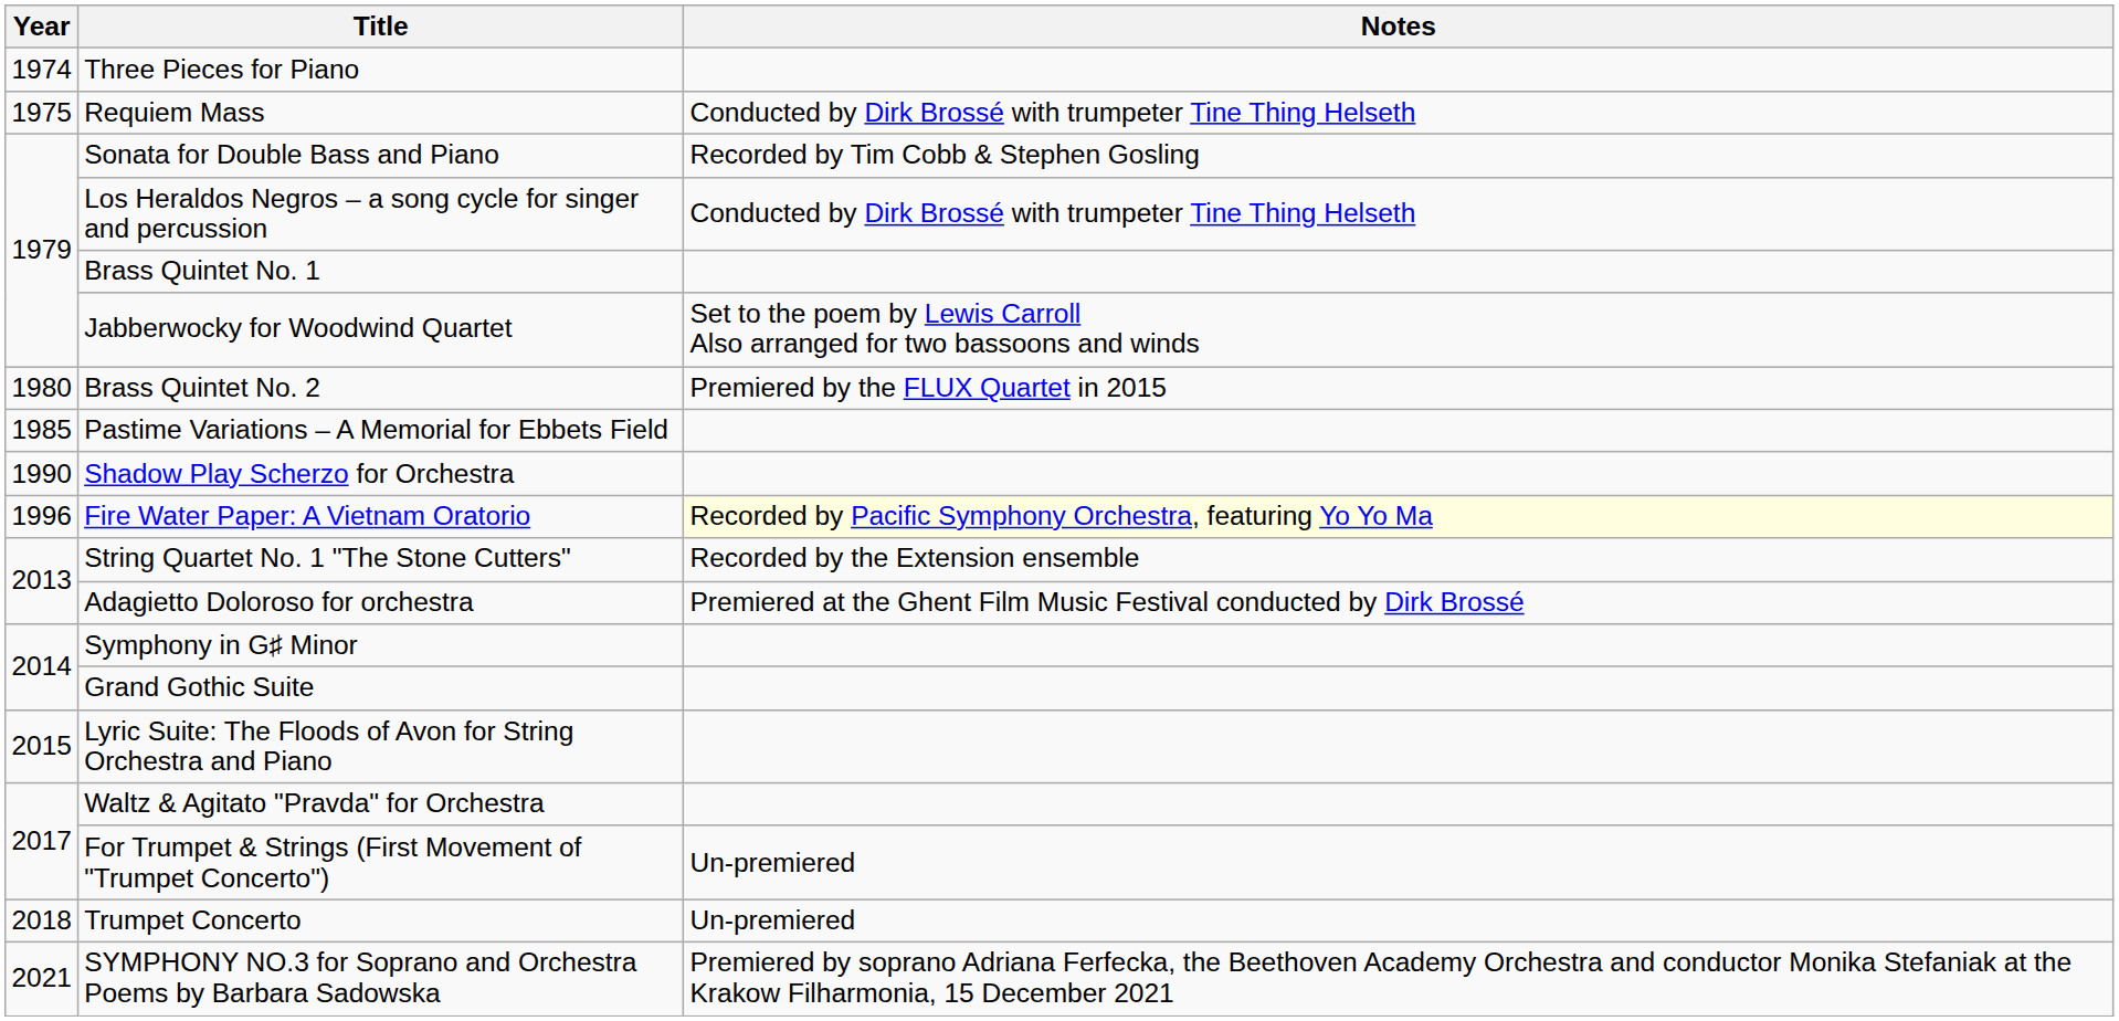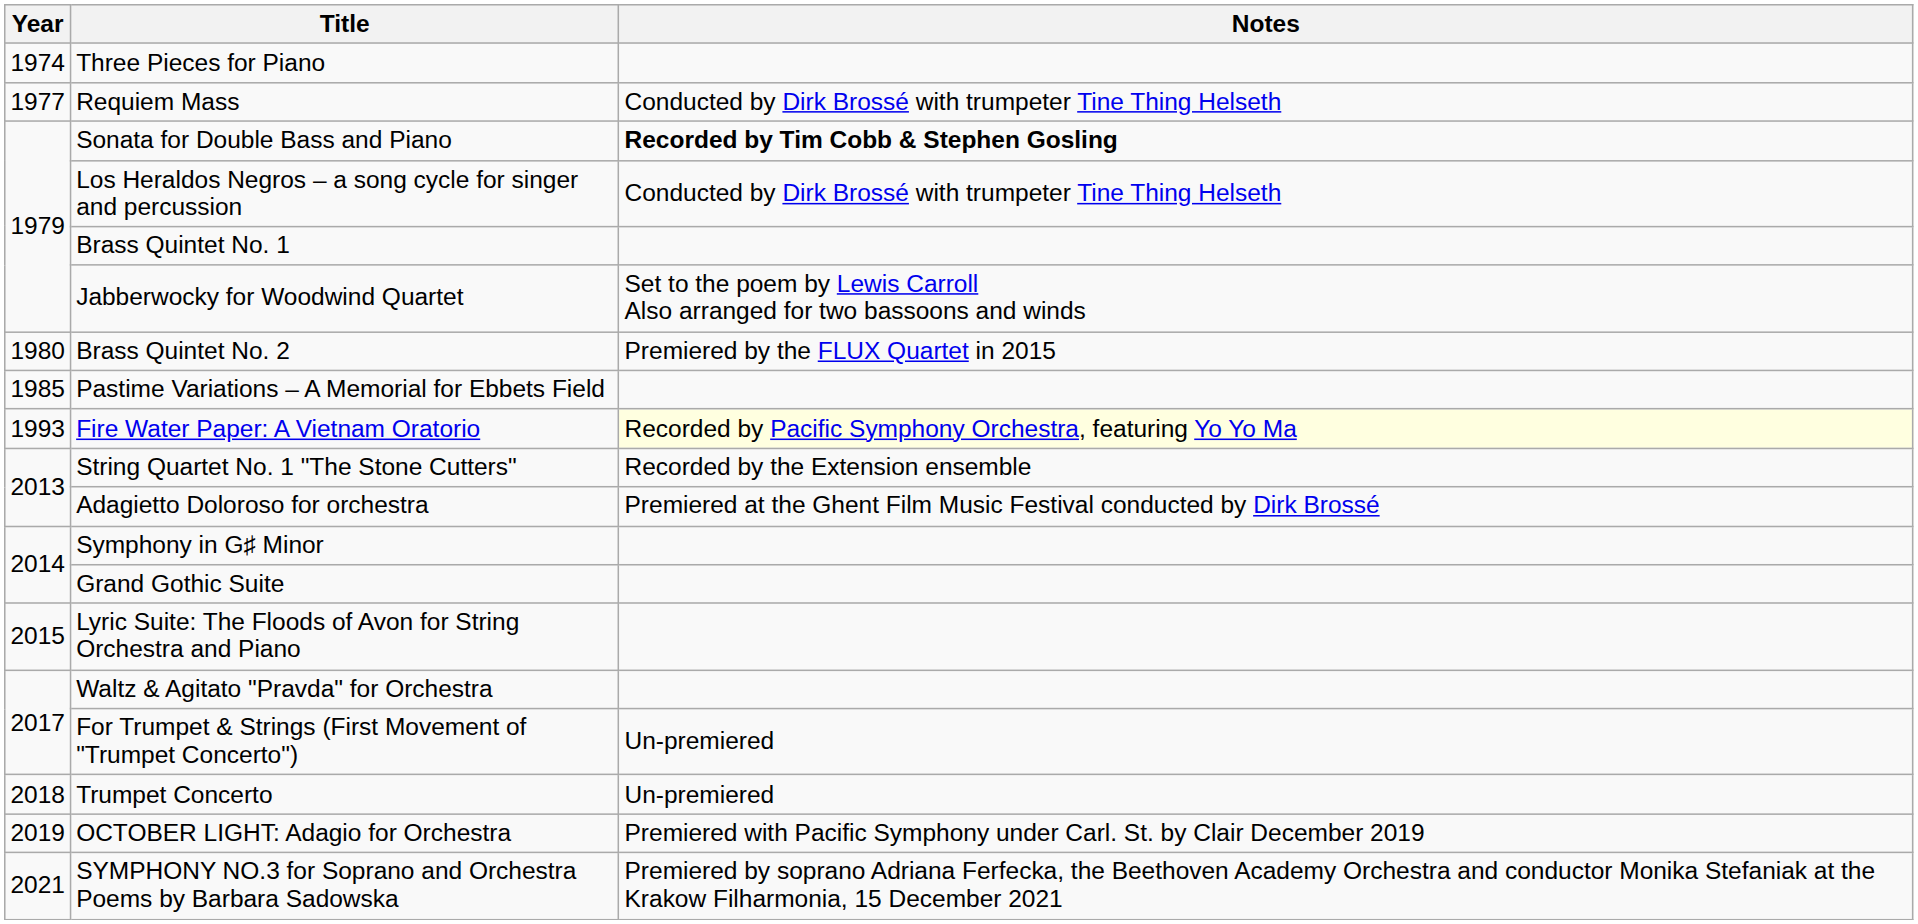 <table class="wikitable">
 <tr>
 <th>Year</th>
 <th>Title</th>
 <th>Notes</th>
 </tr>
 <tr>
 <td>1974</td>
 <td>Three Pieces for Piano</td>
 <td></td>
 </tr>
 <tr>
-<td>1975</td>
+<td>1977</td>
 <td>Requiem Mass</td>
 <td>Conducted by <a href='#'>Dirk Brossé</a> with trumpeter <a href='#'>Tine Thing Helseth</a></td>
 </tr>
 <tr>
 <td rowspan="4">1979</td>
 <td>Sonata for Double Bass and Piano</td>
-<td>Recorded by Tim Cobb & Stephen Gosling</td>
+<td><strong>Recorded by Tim Cobb & Stephen Gosling</strong></td>
 </tr>
 <tr>
 <td>Los Heraldos Negros – a song cycle for singer and percussion</td>
 <td>Conducted by <a href='#'>Dirk Brossé</a> with trumpeter <a href='#'>Tine Thing Helseth</a></td>
 </tr>
 <tr>
 <td>Brass Quintet No. 1</td>
 <td></td>
 </tr>
 <tr>
 <td>Jabberwocky for Woodwind Quartet</td>
 <td>Set to the poem by <a href='#'>Lewis Carroll</a><br>Also arranged for two bassoons and winds</td>
 </tr>
 <tr>
 <td>1980</td>
 <td>Brass Quintet No. 2</td>
 <td>Premiered by the <a href='#'>FLUX Quartet</a> in 2015</td>
 </tr>
 <tr>
 <td>1985</td>
 <td>Pastime Variations – A Memorial for Ebbets Field</td>
 <td></td>
 </tr>
 <tr>
-<td>1990</td>
-<td><a href='#'>Shadow Play Scherzo</a> for Orchestra</td>
-<td></td>
-</tr>
-<tr>
-<td>1996</td>
+<td>1993</td>
 <td><a href='#'>Fire Water Paper: A Vietnam Oratorio</a></td>
 <td style="background: lightyellow;">Recorded by <a href='#'>Pacific Symphony Orchestra</a>, featuring <a href='#'>Yo Yo Ma</a></td>
 </tr>
 <tr>
 <td rowspan="2">2013</td>
 <td>String Quartet No. 1 "The Stone Cutters"</td>
 <td>Recorded by the Extension ensemble</td>
 </tr>
 <tr>
 <td>Adagietto Doloroso for orchestra</td>
 <td>Premiered at the Ghent Film Music Festival conducted by <a href='#'>Dirk Brossé</a></td>
 </tr>
 <tr>
 <td rowspan="2">2014</td>
 <td>Symphony in G♯ Minor</td>
 <td></td>
 </tr>
 <tr>
 <td>Grand Gothic Suite</td>
 <td></td>
 </tr>
 <tr>
 <td>2015</td>
 <td>Lyric Suite: The Floods of Avon for String Orchestra and Piano</td>
 <td></td>
 </tr>
 <tr>
 <td rowspan="2">2017</td>
 <td>Waltz & Agitato "Pravda" for Orchestra</td>
 <td></td>
 </tr>
 <tr>
 <td>For Trumpet & Strings  (First Movement of "Trumpet Concerto")</td>
 <td>Un-premiered</td>
 </tr>
 <tr>
 <td>2018</td>
 <td>Trumpet Concerto</td>
 <td>Un-premiered</td>
 </tr>
 <tr>
+<td>2019</td>
+<td>OCTOBER LIGHT: Adagio for Orchestra</td>
+<td>Premiered with Pacific Symphony under Carl. St. by Clair December 2019</td>
+</tr>
+<tr>
 <td>2021</td>
 <td>SYMPHONY NO.3 for Soprano and Orchestra<br>Poems by Barbara Sadowska</td>
 <td>Premiered by soprano Adriana Ferfecka, the Beethoven Academy Orchestra and conductor Monika Stefaniak at the Krakow Filharmonia, 15 December 2021</td>
 </tr>
 </table>
